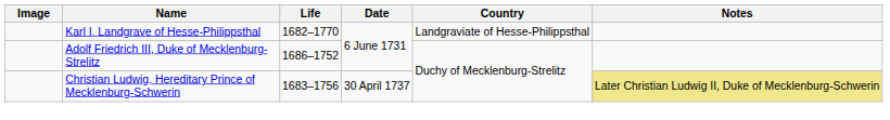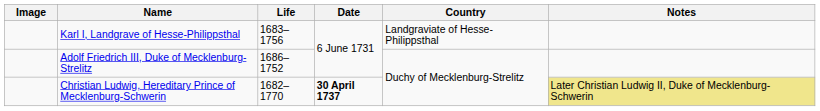 <table class="wikitable">
 <tr>
 <th style="width: 75px;">Image</th>
 <th style="width: 300px;">Name</th>
 <th>Life</th>
 <th>Date</th>
 <th>Country</th>
 <th>Notes</th>
 </tr>
 <tr>
 <td></td>
 <td><a href='#'>Karl I, Landgrave of Hesse-Philippsthal</a></td>
-<td>1682–1770</td>
+<td>1683–1756</td>
 <td rowspan="2">6 June 1731</td>
 <td> Landgraviate of Hesse-Philippsthal</td>
 <td></td>
 </tr>
 <tr>
 <td></td>
 <td><a href='#'>Adolf Friedrich III, Duke of Mecklenburg-Strelitz</a></td>
 <td>1686–1752</td>
 <td rowspan="2"> Duchy of Mecklenburg-Strelitz</td>
 <td></td>
 </tr>
 <tr>
 <td></td>
 <td><a href='#'>Christian Ludwig, Hereditary Prince of Mecklenburg-Schwerin</a></td>
-<td>1683–1756</td>
-<td>30 April 1737</td>
+<td>1682–1770</td>
+<td><strong>30 April 1737</strong></td>
 <td style="background: khaki;">Later Christian Ludwig II, Duke of Mecklenburg-Schwerin</td>
 </tr>
 </table>
